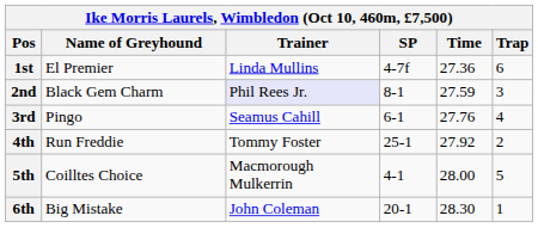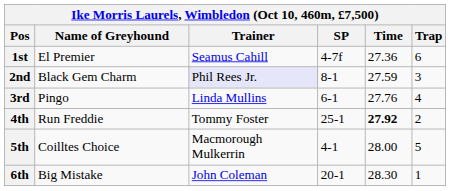 <table class="wikitable">
 <tr>
 <th colspan="6"><a href='#'>Ike Morris Laurels</a>, <a href='#'>Wimbledon</a> (Oct 10, 460m, £7,500)</th>
 </tr>
 <tr>
 <th width=30>Pos</th>
 <th width=180>Name of Greyhound</th>
 <th width=150>Trainer</th>
 <th width=50>SP</th>
 <th width=50>Time</th>
 <th width=30>Trap</th>
 </tr>
 <tr>
 <th>1st</th>
 <td>El Premier</td>
-<td><a href='#'>Linda Mullins</a></td>
+<td><a href='#'>Seamus Cahill</a></td>
 <td>4-7f</td>
 <td>27.36</td>
 <td>6</td>
 </tr>
 <tr>
 <th>2nd</th>
 <td>Black Gem Charm</td>
 <td style="background: lavender;">Phil Rees Jr.</td>
 <td>8-1</td>
 <td>27.59</td>
 <td>3</td>
 </tr>
 <tr>
 <th>3rd</th>
 <td>Pingo</td>
-<td><a href='#'>Seamus Cahill</a></td>
+<td><a href='#'>Linda Mullins</a></td>
 <td>6-1</td>
 <td>27.76</td>
 <td>4</td>
 </tr>
 <tr>
 <th>4th</th>
 <td>Run Freddie</td>
 <td>Tommy Foster</td>
 <td>25-1</td>
-<td>27.92</td>
+<td><strong>27.92</strong></td>
 <td>2</td>
 </tr>
 <tr>
 <th>5th</th>
 <td>Coilltes Choice</td>
 <td>Macmorough Mulkerrin</td>
 <td>4-1</td>
 <td>28.00</td>
 <td>5</td>
 </tr>
 <tr>
 <th>6th</th>
 <td>Big Mistake</td>
 <td><a href='#'>John Coleman</a></td>
 <td>20-1</td>
 <td>28.30</td>
 <td>1</td>
 </tr>
 </table>
